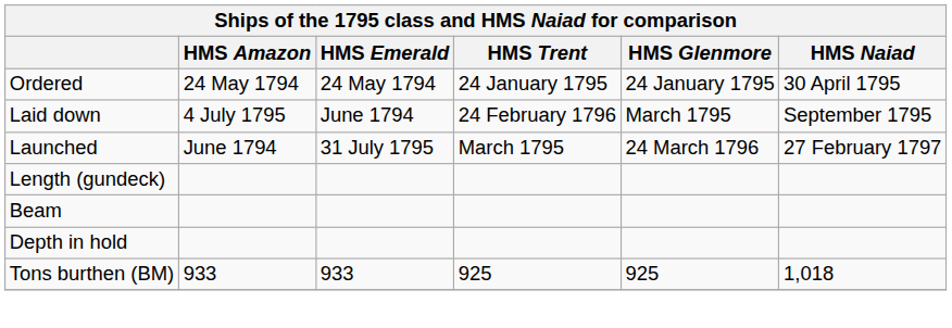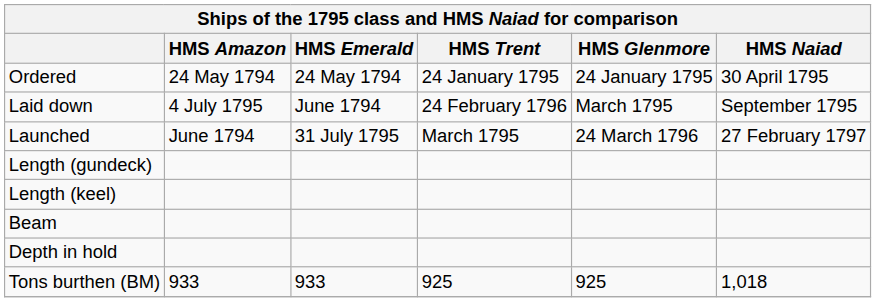 <table class="wikitable floatcentre">
 <tr>
 <th colspan="6"><strong>Ships of the 1795 class and HMS <em>Naiad</em> for comparison</strong></th>
 </tr>
 <tr>
 <th></th>
 <th>HMS <em>Amazon</em></th>
 <th>HMS <em>Emerald</em></th>
 <th>HMS <em>Trent</em></th>
 <th>HMS <em>Glenmore</em></th>
 <th>HMS <em>Naiad</em></th>
 </tr>
 <tr>
 <td>Ordered</td>
 <td>24 May 1794</td>
 <td>24 May 1794</td>
 <td>24 January 1795</td>
 <td>24 January 1795</td>
 <td>30 April 1795</td>
 </tr>
 <tr>
 <td>Laid down</td>
 <td>4 July 1795</td>
 <td>June 1794</td>
 <td>24 February 1796</td>
 <td>March 1795</td>
 <td>September 1795</td>
 </tr>
 <tr>
 <td>Launched</td>
 <td>June 1794</td>
 <td>31 July 1795</td>
 <td>March 1795</td>
 <td>24 March 1796</td>
 <td>27 February 1797</td>
 </tr>
 <tr>
 <td>Length (gundeck)</td>
 <td></td>
 <td></td>
 <td></td>
 <td></td>
 <td></td>
 </tr>
 <tr>
+<td>Length (keel)</td>
+<td></td>
+<td></td>
+<td></td>
+<td></td>
+<td></td>
+</tr>
+<tr>
 <td>Beam</td>
 <td></td>
 <td></td>
 <td></td>
 <td></td>
 <td></td>
 </tr>
 <tr>
 <td>Depth in hold</td>
 <td></td>
 <td></td>
 <td></td>
 <td></td>
 <td></td>
 </tr>
 <tr>
 <td>Tons burthen (BM)</td>
 <td>933 </td>
 <td>933 </td>
 <td>925 </td>
 <td>925 </td>
 <td>1,018 </td>
 </tr>
 <tr>
 </tr>
 </table>
